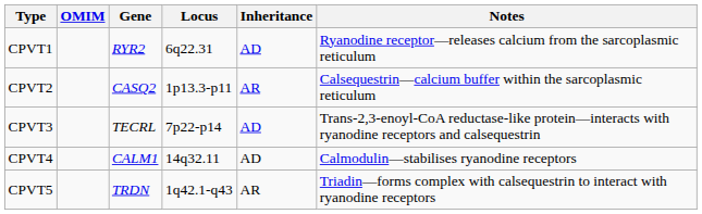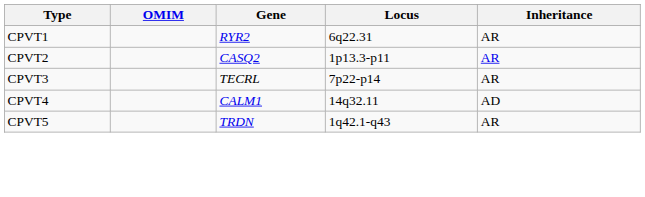 <table class="wikitable floatright" style="width: 60%;">
 <tr>
 <th>Type</th>
 <th><a href='#'>OMIM</a></th>
 <th>Gene</th>
 <th>Locus</th>
 <th>Inheritance</th>
-<th scope="col" style="width: 55%;">Notes</th>
 </tr>
 <tr>
 <td>CPVT1</td>
 <td></td>
 <td><em><a href='#'>RYR2</a></em></td>
 <td>6q22.31</td>
-<td><a href='#'>AD</a></td>
-<td><a href='#'>Ryanodine receptor</a>—releases calcium from the sarcoplasmic reticulum</td>
+<td>AR</td>
 </tr>
 <tr>
 <td>CPVT2</td>
 <td></td>
 <td><em><a href='#'>CASQ2</a></em></td>
 <td>1p13.3-p11</td>
 <td><a href='#'>AR</a></td>
-<td><a href='#'>Calsequestrin</a>—<a href='#'>calcium buffer</a> within the sarcoplasmic reticulum</td>
 </tr>
 <tr>
 <td>CPVT3</td>
 <td></td>
 <td><em>TECRL</em></td>
 <td>7p22-p14</td>
-<td><a href='#'>AD</a></td>
-<td>Trans-2,3-enoyl-CoA reductase-like protein—interacts with ryanodine receptors and calsequestrin</td>
+<td>AR</td>
 </tr>
 <tr>
 <td>CPVT4</td>
 <td></td>
 <td><em><a href='#'>CALM1</a></em></td>
 <td>14q32.11</td>
 <td>AD</td>
-<td><a href='#'>Calmodulin</a>—stabilises ryanodine receptors</td>
 </tr>
 <tr>
 <td>CPVT5</td>
 <td></td>
 <td><em><a href='#'>TRDN</a></em></td>
 <td style="white-space: nowrap;">1q42.1-q43</td>
 <td>AR</td>
-<td><a href='#'>Triadin</a>—forms complex with calsequestrin to interact with ryanodine receptors</td>
 </tr>
 </table>
